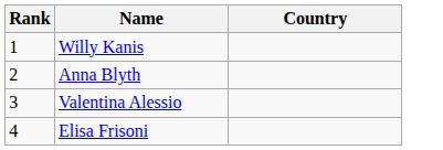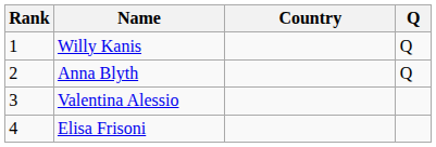 <table class="wikitable">
 <tr>
 <th width=20>Rank</th>
 <th width=150>Name</th>
 <th width=150>Country</th>
+<th width=25>Q</th>
 </tr>
 <tr>
 <td>1</td>
 <td><a href='#'>Willy Kanis</a></td>
 <td></td>
+<td>Q</td>
 </tr>
 <tr>
 <td>2</td>
 <td><a href='#'>Anna Blyth</a></td>
 <td></td>
+<td>Q</td>
 </tr>
 <tr>
 <td>3</td>
 <td><a href='#'>Valentina Alessio</a></td>
+<td></td>
 <td></td>
 </tr>
 <tr>
 <td>4</td>
 <td><a href='#'>Elisa Frisoni</a></td>
 <td></td>
+<td></td>
 </tr>
 </table>
